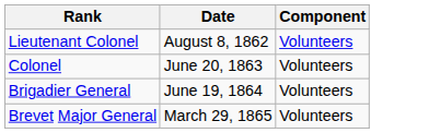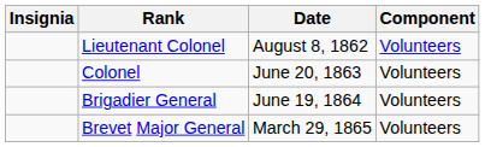 <table class="wikitable">
 <tr>
+<th>Insignia</th>
 <th>Rank</th>
 <th>Date</th>
 <th>Component</th>
 </tr>
 <tr>
+<td></td>
 <td><a href='#'>Lieutenant Colonel</a></td>
 <td>August 8, 1862</td>
 <td><a href='#'>Volunteers</a></td>
 </tr>
 <tr>
+<td></td>
 <td><a href='#'>Colonel</a></td>
 <td>June 20, 1863</td>
 <td>Volunteers</td>
 </tr>
 <tr>
+<td></td>
 <td><a href='#'>Brigadier General</a></td>
 <td>June 19, 1864</td>
 <td>Volunteers</td>
 </tr>
 <tr>
+<td></td>
 <td><a href='#'>Brevet</a> <a href='#'>Major General</a></td>
 <td>March 29, 1865</td>
 <td>Volunteers</td>
 </tr>
 </table>
